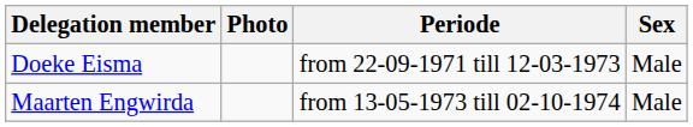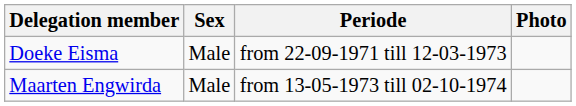 <table class="wikitable vatop">
 <tr>
 <th>Delegation member</th>
+<th>Sex</th>
+<th>Periode</th>
 <th>Photo</th>
-<th>Periode</th>
-<th>Sex</th>
 </tr>
 <tr>
 <td><a href='#'>Doeke Eisma</a></td>
+<td>Male</td>
+<td>from 22-09-1971 till 12-03-1973</td>
 <td></td>
-<td>from 22-09-1971 till 12-03-1973</td>
-<td>Male</td>
 </tr>
 <tr>
 <td><a href='#'>Maarten Engwirda</a></td>
+<td>Male</td>
+<td>from 13-05-1973 till 02-10-1974</td>
 <td></td>
-<td>from 13-05-1973 till 02-10-1974</td>
-<td>Male</td>
 </tr>
 </table>
